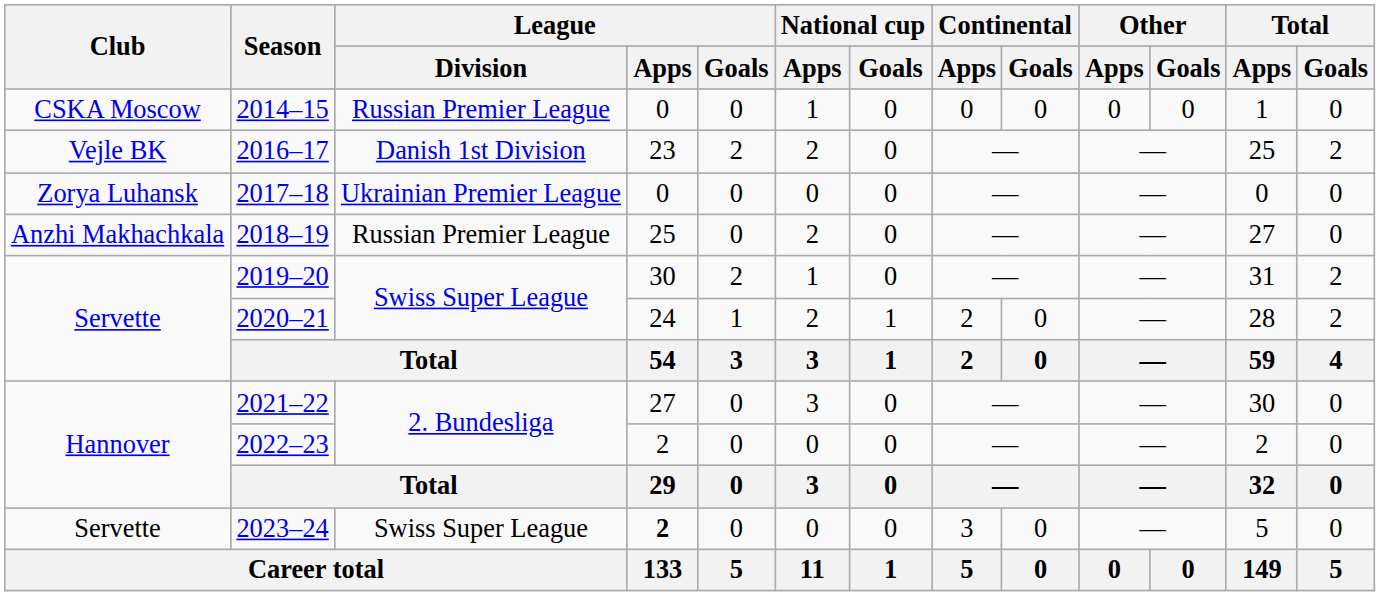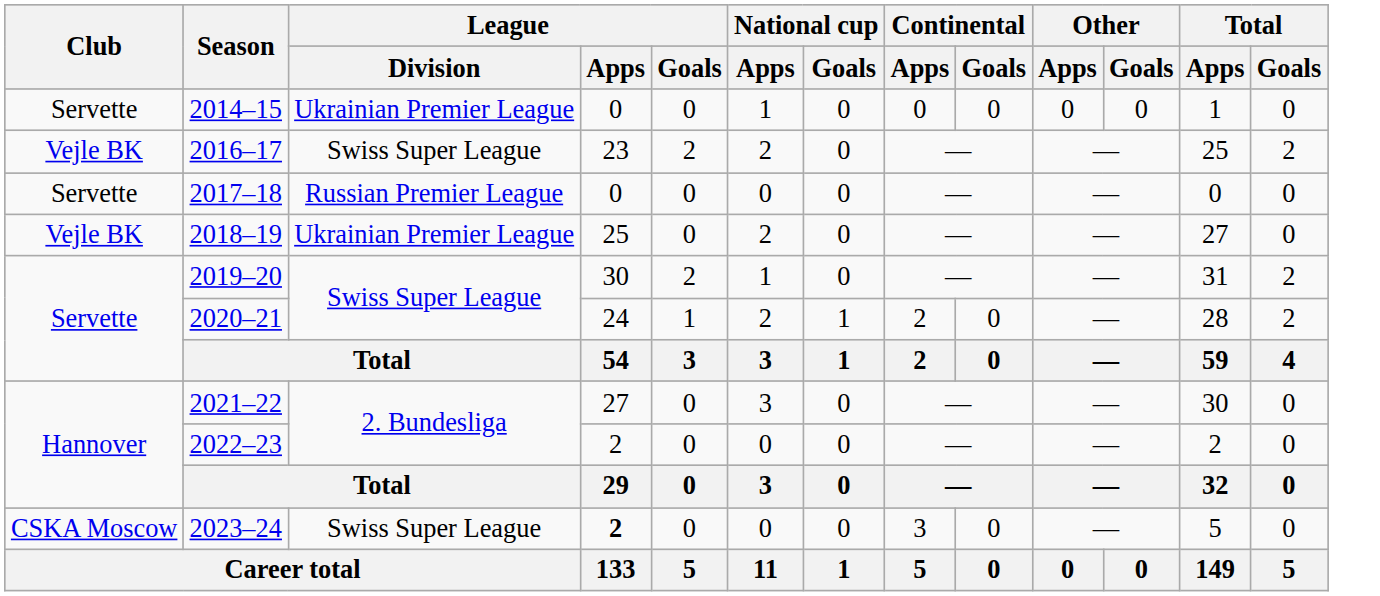 <table class="wikitable" style="text-align:center">
 <tr>
 <th rowspan="2">Club</th>
 <th rowspan="2">Season</th>
 <th colspan="3">League</th>
 <th colspan="2">National cup</th>
 <th colspan="2">Continental</th>
 <th colspan="2">Other</th>
 <th colspan="2">Total</th>
 </tr>
 <tr>
 <th>Division</th>
 <th>Apps</th>
 <th>Goals</th>
 <th>Apps</th>
 <th>Goals</th>
 <th>Apps</th>
 <th>Goals</th>
 <th>Apps</th>
 <th>Goals</th>
 <th>Apps</th>
 <th>Goals</th>
 </tr>
 <tr>
-<td><a href='#'>CSKA Moscow</a></td>
+<td>Servette</td>
 <td><a href='#'>2014–15</a></td>
-<td><a href='#'>Russian Premier League</a></td>
+<td><a href='#'>Ukrainian Premier League</a></td>
 <td>0</td>
 <td>0</td>
 <td>1</td>
 <td>0</td>
 <td>0</td>
 <td>0</td>
 <td>0</td>
 <td>0</td>
 <td>1</td>
 <td>0</td>
 </tr>
 <tr>
 <td><a href='#'>Vejle BK</a></td>
 <td><a href='#'>2016–17</a></td>
-<td><a href='#'>Danish 1st Division</a></td>
+<td>Swiss Super League</td>
 <td>23</td>
 <td>2</td>
 <td>2</td>
 <td>0</td>
 <td colspan="2">—</td>
 <td colspan="2">—</td>
 <td>25</td>
 <td>2</td>
 </tr>
 <tr>
-<td><a href='#'>Zorya Luhansk</a></td>
+<td>Servette</td>
 <td><a href='#'>2017–18</a></td>
-<td><a href='#'>Ukrainian Premier League</a></td>
+<td><a href='#'>Russian Premier League</a></td>
 <td>0</td>
 <td>0</td>
 <td>0</td>
 <td>0</td>
 <td colspan="2">—</td>
 <td colspan="2">—</td>
 <td>0</td>
 <td>0</td>
 </tr>
 <tr>
-<td><a href='#'>Anzhi Makhachkala</a></td>
+<td><a href='#'>Vejle BK</a></td>
 <td><a href='#'>2018–19</a></td>
-<td>Russian Premier League</td>
+<td><a href='#'>Ukrainian Premier League</a></td>
 <td>25</td>
 <td>0</td>
 <td>2</td>
 <td>0</td>
 <td colspan="2">—</td>
 <td colspan="2">—</td>
 <td>27</td>
 <td>0</td>
 </tr>
 <tr>
 <td rowspan="3"><a href='#'>Servette</a></td>
 <td><a href='#'>2019–20</a></td>
 <td rowspan="2"><a href='#'>Swiss Super League</a></td>
 <td>30</td>
 <td>2</td>
 <td>1</td>
 <td>0</td>
 <td colspan="2">—</td>
 <td colspan="2">—</td>
 <td>31</td>
 <td>2</td>
 </tr>
 <tr>
 <td><a href='#'>2020–21</a></td>
 <td>24</td>
 <td>1</td>
 <td>2</td>
 <td>1</td>
 <td>2</td>
 <td>0</td>
 <td colspan="2">—</td>
 <td>28</td>
 <td>2</td>
 </tr>
 <tr>
 <th colspan="2">Total</th>
 <th>54</th>
 <th>3</th>
 <th>3</th>
 <th>1</th>
 <th>2</th>
 <th>0</th>
 <th colspan="2">—</th>
 <th>59</th>
 <th>4</th>
 </tr>
 <tr>
 <td rowspan="3"><a href='#'>Hannover</a></td>
 <td><a href='#'>2021–22</a></td>
 <td rowspan="2"><a href='#'>2. Bundesliga</a></td>
 <td>27</td>
 <td>0</td>
 <td>3</td>
 <td>0</td>
 <td colspan="2">—</td>
 <td colspan="2">—</td>
 <td>30</td>
 <td>0</td>
 </tr>
 <tr>
 <td><a href='#'>2022–23</a></td>
 <td>2</td>
 <td>0</td>
 <td>0</td>
 <td>0</td>
 <td colspan="2">—</td>
 <td colspan="2">—</td>
 <td>2</td>
 <td>0</td>
 </tr>
 <tr>
 <th colspan="2">Total</th>
 <th>29</th>
 <th>0</th>
 <th>3</th>
 <th>0</th>
 <th colspan="2">—</th>
 <th colspan="2">—</th>
 <th>32</th>
 <th>0</th>
 </tr>
 <tr>
-<td>Servette</td>
+<td><a href='#'>CSKA Moscow</a></td>
 <td><a href='#'>2023–24</a></td>
 <td>Swiss Super League</td>
 <td><strong>2</strong></td>
 <td>0</td>
 <td>0</td>
 <td>0</td>
 <td>3</td>
 <td>0</td>
 <td colspan="2">—</td>
 <td>5</td>
 <td>0</td>
 </tr>
 <tr>
 <th colspan="3">Career total</th>
 <th>133</th>
 <th>5</th>
 <th>11</th>
 <th>1</th>
 <th>5</th>
 <th>0</th>
 <th>0</th>
 <th>0</th>
 <th>149</th>
 <th>5</th>
 </tr>
 </table>
